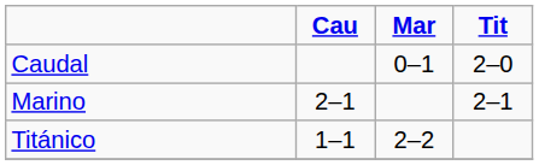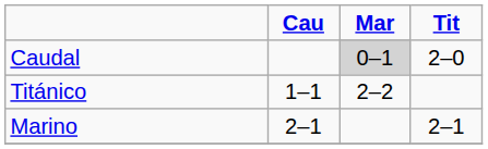 <table style="font-size: 90%; text-align: center" class="wikitable">
 <tr>
 <td width=165></td>
 <td align="center" width=40><strong><a href='#'>Cau</a></strong></td>
 <td width=40><strong><a href='#'>Mar</a></strong></td>
 <td width=40><strong><a href='#'>Tit</a></strong></td>
 </tr>
 <tr>
 <td align=left><a href='#'>Caudal</a></td>
 <td></td>
-<td> 0–1</td>
+<td style="background: lightgrey;"> 0–1</td>
 <td> 2–0</td>
+</tr>
+<tr>
+<td align=left><a href='#'>Titánico</a></td>
+<td> 1–1</td>
+<td> 2–2</td>
+<td></td>
 </tr>
 <tr>
 <td align=left><a href='#'>Marino</a></td>
 <td> 2–1</td>
 <td></td>
 <td> 2–1</td>
 </tr>
 <tr>
-<td align=left><a href='#'>Titánico</a></td>
-<td> 1–1</td>
-<td> 2–2</td>
-<td></td>
-</tr>
-<tr>
 </tr>
 </table>
